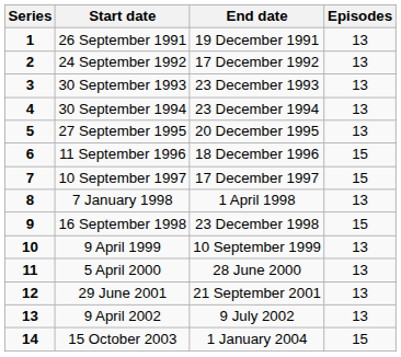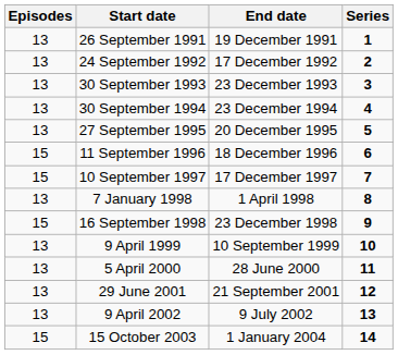 <table class="wikitable" style="text-align:center;">
 <tr>
-<th>Series</th>
+<th>Episodes</th>
 <th>Start date</th>
 <th>End date</th>
-<th>Episodes</th>
+<th>Series</th>
 </tr>
 <tr>
-<td><strong>1</strong></td>
+<td>13</td>
 <td>26 September 1991</td>
 <td>19 December 1991</td>
-<td>13</td>
+<td><strong>1</strong></td>
 </tr>
 <tr>
-<td><strong>2</strong></td>
+<td>13</td>
 <td>24 September 1992</td>
 <td>17 December 1992</td>
-<td>13</td>
+<td><strong>2</strong></td>
 </tr>
 <tr>
-<td><strong>3</strong></td>
+<td>13</td>
 <td>30 September 1993</td>
 <td>23 December 1993</td>
-<td>13</td>
+<td><strong>3</strong></td>
 </tr>
 <tr>
-<td><strong>4</strong></td>
+<td>13</td>
 <td>30 September 1994</td>
 <td>23 December 1994</td>
-<td>13</td>
+<td><strong>4</strong></td>
 </tr>
 <tr>
-<td><strong>5</strong></td>
+<td>13</td>
 <td>27 September 1995</td>
 <td>20 December 1995</td>
-<td>13</td>
+<td><strong>5</strong></td>
 </tr>
 <tr>
-<td><strong>6</strong></td>
+<td>15</td>
 <td>11 September 1996</td>
 <td>18 December 1996</td>
-<td>15</td>
+<td><strong>6</strong></td>
 </tr>
 <tr>
-<td><strong>7</strong></td>
+<td>15</td>
 <td>10 September 1997</td>
 <td>17 December 1997</td>
-<td>15</td>
+<td><strong>7</strong></td>
 </tr>
 <tr>
-<td><strong>8</strong></td>
+<td>13</td>
 <td>7 January 1998</td>
 <td>1 April 1998</td>
-<td>13</td>
+<td><strong>8</strong></td>
 </tr>
 <tr>
-<td><strong>9</strong></td>
+<td>15</td>
 <td>16 September 1998</td>
 <td>23 December 1998</td>
-<td>15</td>
+<td><strong>9</strong></td>
 </tr>
 <tr>
-<td><strong>10</strong></td>
+<td>13</td>
 <td>9 April 1999</td>
 <td>10 September 1999</td>
-<td>13</td>
+<td><strong>10</strong></td>
 </tr>
 <tr>
-<td><strong>11</strong></td>
+<td>13</td>
 <td>5 April 2000</td>
 <td>28 June 2000</td>
-<td>13</td>
+<td><strong>11</strong></td>
 </tr>
 <tr>
-<td><strong>12</strong></td>
+<td>13</td>
 <td>29 June 2001</td>
 <td>21 September 2001</td>
-<td>13</td>
+<td><strong>12</strong></td>
 </tr>
 <tr>
-<td><strong>13</strong></td>
+<td>13</td>
 <td>9 April 2002</td>
 <td>9 July 2002</td>
-<td>13</td>
+<td><strong>13</strong></td>
 </tr>
 <tr>
-<td><strong>14</strong></td>
+<td>15</td>
 <td>15 October 2003</td>
 <td>1 January 2004</td>
-<td>15</td>
+<td><strong>14</strong></td>
 </tr>
 </table>
